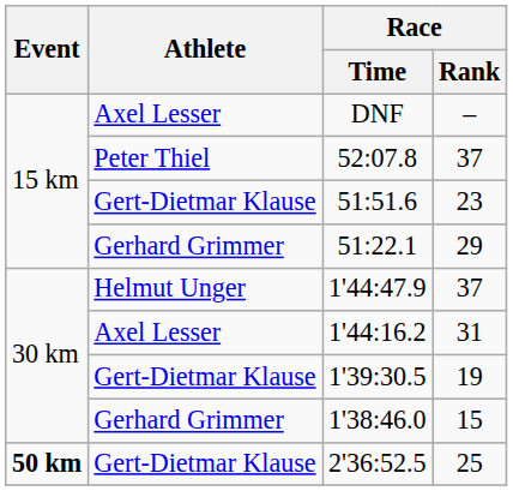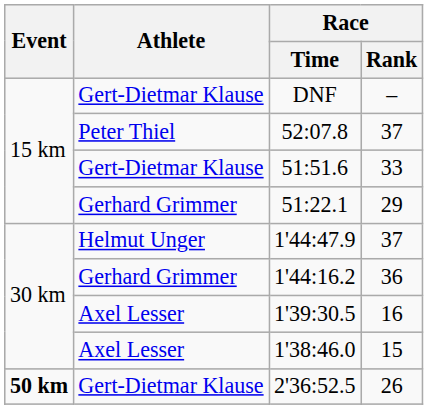 <table class="wikitable" border="1" style="font-size:90%">
 <tr>
 <th rowspan=2>Event</th>
 <th rowspan=2>Athlete</th>
 <th colspan=2>Race</th>
 </tr>
 <tr>
 <th>Time</th>
 <th>Rank</th>
 </tr>
 <tr>
 <td rowspan=4>15 km</td>
-<td><a href='#'>Axel Lesser</a></td>
+<td><a href='#'>Gert-Dietmar Klause</a></td>
 <td align=center>DNF</td>
 <td align=center>–</td>
 </tr>
 <tr>
 <td><a href='#'>Peter Thiel</a></td>
 <td align=center>52:07.8</td>
 <td align=center>37</td>
 </tr>
 <tr>
 <td><a href='#'>Gert-Dietmar Klause</a></td>
 <td align=center>51:51.6</td>
-<td align=center>23</td>
+<td align=center>33</td>
 </tr>
 <tr>
 <td><a href='#'>Gerhard Grimmer</a></td>
 <td align=center>51:22.1</td>
 <td align=center>29</td>
 </tr>
 <tr>
 <td rowspan=4>30 km</td>
 <td><a href='#'>Helmut Unger</a></td>
 <td align=center>1'44:47.9</td>
 <td align=center>37</td>
 </tr>
 <tr>
-<td><a href='#'>Axel Lesser</a></td>
+<td><a href='#'>Gerhard Grimmer</a></td>
 <td align=center>1'44:16.2</td>
-<td align=center>31</td>
+<td align=center>36</td>
 </tr>
 <tr>
-<td><a href='#'>Gert-Dietmar Klause</a></td>
+<td><a href='#'>Axel Lesser</a></td>
 <td align=center>1'39:30.5</td>
-<td align=center>19</td>
+<td align=center>16</td>
 </tr>
 <tr>
-<td><a href='#'>Gerhard Grimmer</a></td>
+<td><a href='#'>Axel Lesser</a></td>
 <td align=center>1'38:46.0</td>
 <td align=center>15</td>
 </tr>
 <tr>
 <td><strong>50 km</strong></td>
 <td><a href='#'>Gert-Dietmar Klause</a></td>
 <td align=center>2'36:52.5</td>
-<td align=center>25</td>
+<td align=center>26</td>
 </tr>
 </table>
